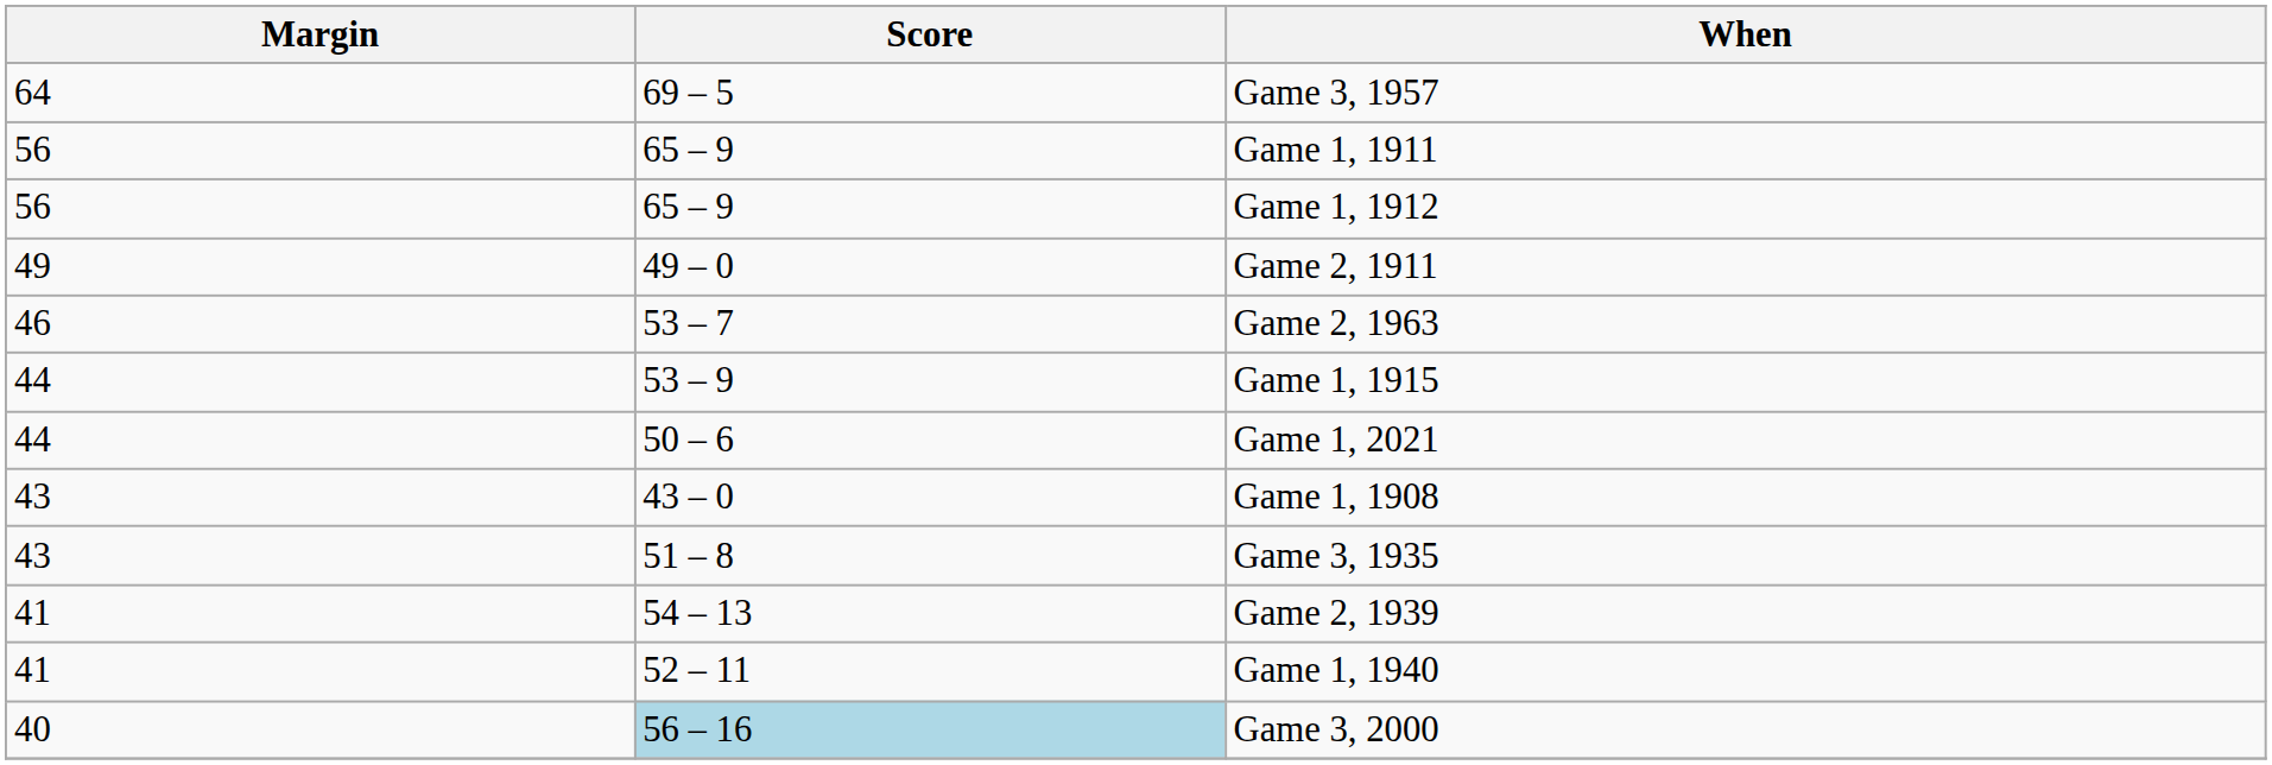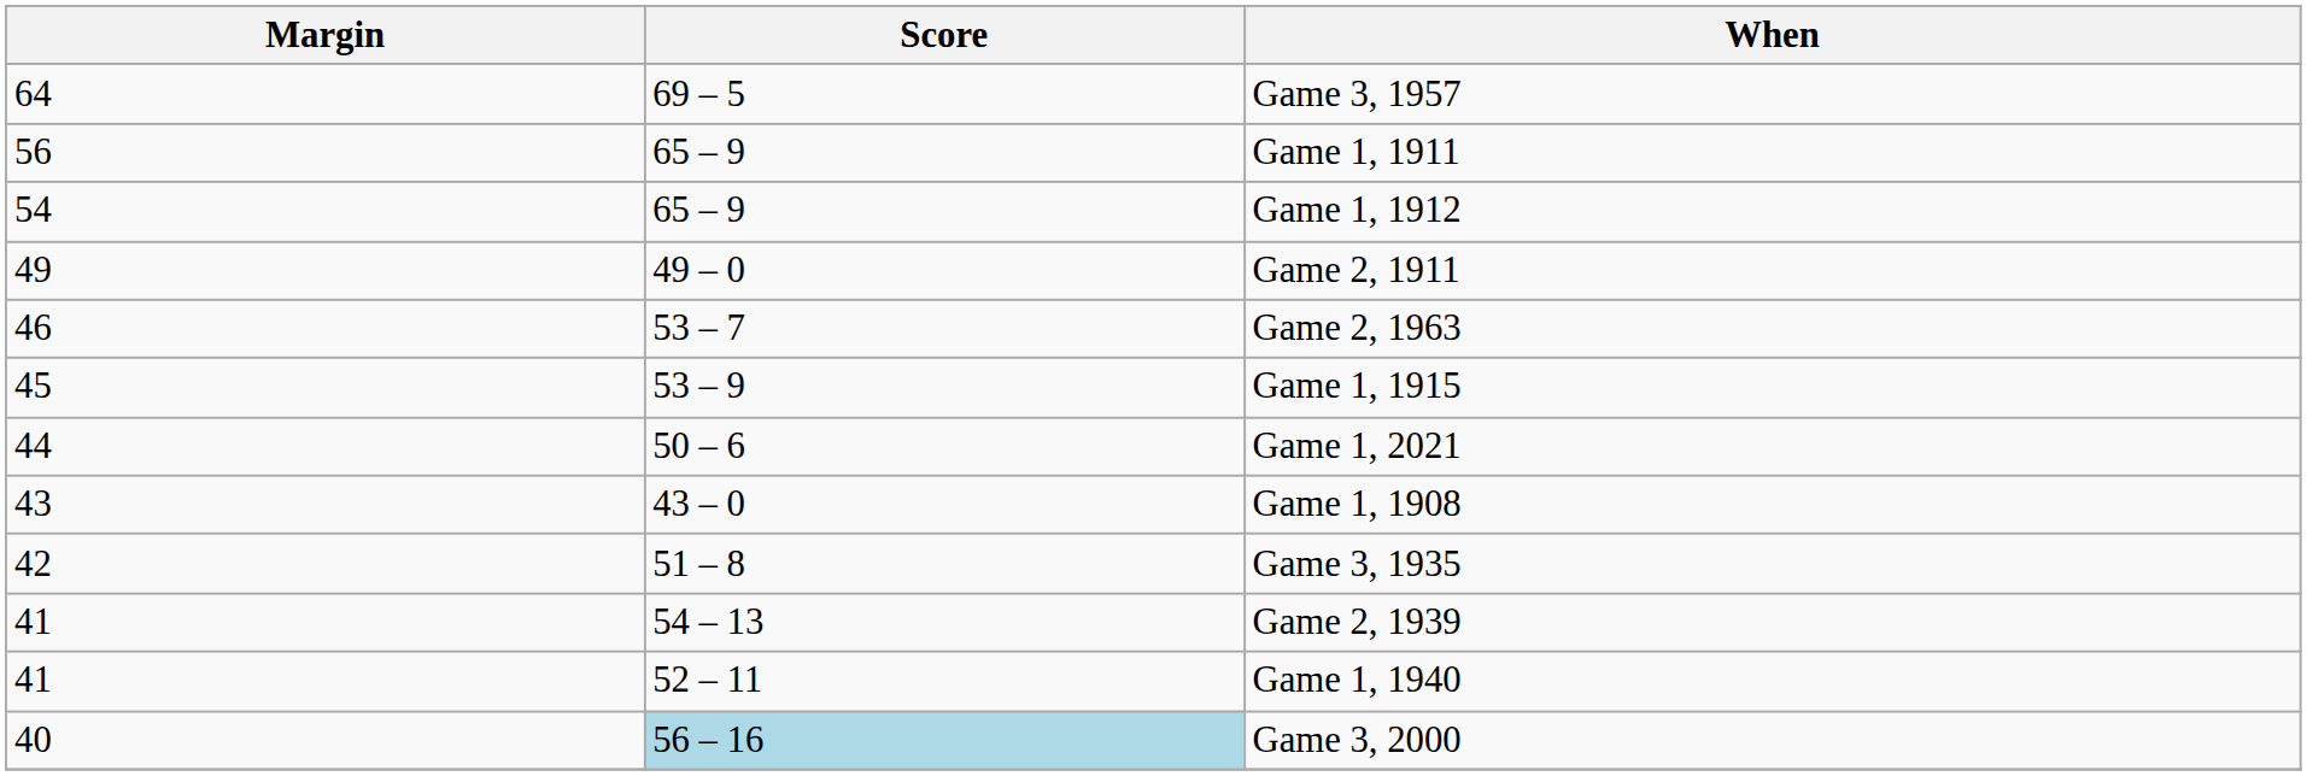 <table class="wikitable" width=50%>
 <tr>
 <th>Margin</th>
 <th>Score</th>
 <th>When</th>
 </tr>
 <tr>
 <td>64</td>
 <td>69 – 5</td>
 <td>Game 3, 1957</td>
 </tr>
 <tr>
 <td>56</td>
 <td>65 – 9</td>
 <td>Game 1, 1911</td>
 </tr>
 <tr>
-<td>56</td>
+<td>54</td>
 <td>65 – 9</td>
 <td>Game 1, 1912</td>
 </tr>
 <tr>
 <td>49</td>
 <td>49 – 0</td>
 <td>Game 2, 1911</td>
 </tr>
 <tr>
 <td>46</td>
 <td>53 – 7</td>
 <td>Game 2, 1963</td>
 </tr>
 <tr>
-<td>44</td>
+<td>45</td>
 <td>53 – 9</td>
 <td>Game 1, 1915</td>
 </tr>
 <tr>
 <td>44</td>
 <td>50 – 6</td>
 <td>Game 1, 2021</td>
 </tr>
 <tr>
 <td>43</td>
 <td>43 – 0</td>
 <td>Game 1, 1908</td>
 </tr>
 <tr>
-<td>43</td>
+<td>42</td>
 <td>51 – 8</td>
 <td>Game 3, 1935</td>
 </tr>
 <tr>
 <td>41</td>
 <td>54 – 13</td>
 <td>Game 2, 1939</td>
 </tr>
 <tr>
 <td>41</td>
 <td>52 – 11</td>
 <td>Game 1, 1940</td>
 </tr>
 <tr>
 <td>40</td>
 <td style="background: lightblue;">56 – 16</td>
 <td>Game 3, 2000</td>
 </tr>
 <tr>
 </tr>
 </table>
